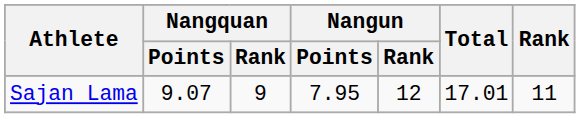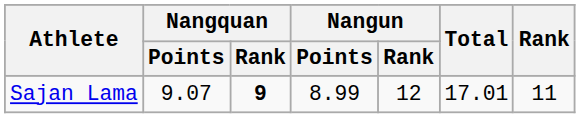 <table class=wikitable style="text-align:center; font-size:90%">
 <tr>
 <th rowspan=2>Athlete</th>
 <th colspan=2>Nangquan</th>
 <th colspan=2>Nangun</th>
 <th rowspan=2>Total</th>
 <th rowspan=2>Rank</th>
 </tr>
 <tr>
 <th>Points</th>
 <th>Rank</th>
 <th>Points</th>
 <th>Rank</th>
 </tr>
 <tr align=center>
 <td><a href='#'>Sajan Lama</a></td>
 <td>9.07</td>
-<td>9</td>
-<td>7.95</td>
+<td><strong>9</strong></td>
+<td>8.99</td>
 <td>12</td>
 <td>17.01</td>
 <td>11</td>
 </tr>
 </table>
